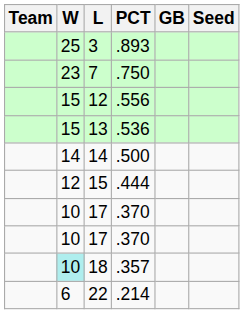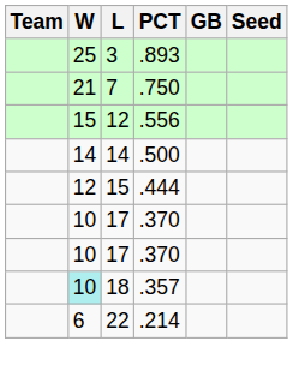 <table class=wikitable>
 <tr>
 <th>Team</th>
 <th>W</th>
 <th>L</th>
 <th>PCT</th>
 <th>GB</th>
 <th>Seed</th>
 </tr>
 <tr bgcolor=#ccffcc>
 <td></td>
 <td>25</td>
 <td>3</td>
 <td>.893</td>
 <td></td>
 <td></td>
 </tr>
 <tr bgcolor=#ccffcc>
 <td></td>
-<td>23</td>
+<td>21</td>
 <td>7</td>
 <td>.750</td>
 <td></td>
 <td></td>
 </tr>
 <tr bgcolor=#ccffcc>
 <td></td>
 <td>15</td>
 <td>12</td>
 <td>.556</td>
-<td></td>
-<td></td>
-</tr>
-<tr bgcolor=#ccffcc>
-<td></td>
-<td>15</td>
-<td>13</td>
-<td>.536</td>
 <td></td>
 <td></td>
 </tr>
 <tr>
 <td></td>
 <td>14</td>
 <td>14</td>
 <td>.500</td>
 <td></td>
 <td></td>
 </tr>
 <tr>
 <td></td>
 <td>12</td>
 <td>15</td>
 <td>.444</td>
 <td></td>
 <td></td>
 </tr>
 <tr>
 <td></td>
 <td>10</td>
 <td>17</td>
 <td>.370</td>
 <td></td>
 <td></td>
 </tr>
 <tr>
 <td></td>
 <td>10</td>
 <td>17</td>
 <td>.370</td>
 <td></td>
 <td></td>
 </tr>
 <tr>
 <td></td>
 <td style="background: paleturquoise;">10</td>
 <td>18</td>
 <td>.357</td>
 <td></td>
 <td></td>
 </tr>
 <tr>
 <td></td>
 <td>6</td>
 <td>22</td>
 <td>.214</td>
 <td></td>
 <td></td>
 </tr>
 </table>
